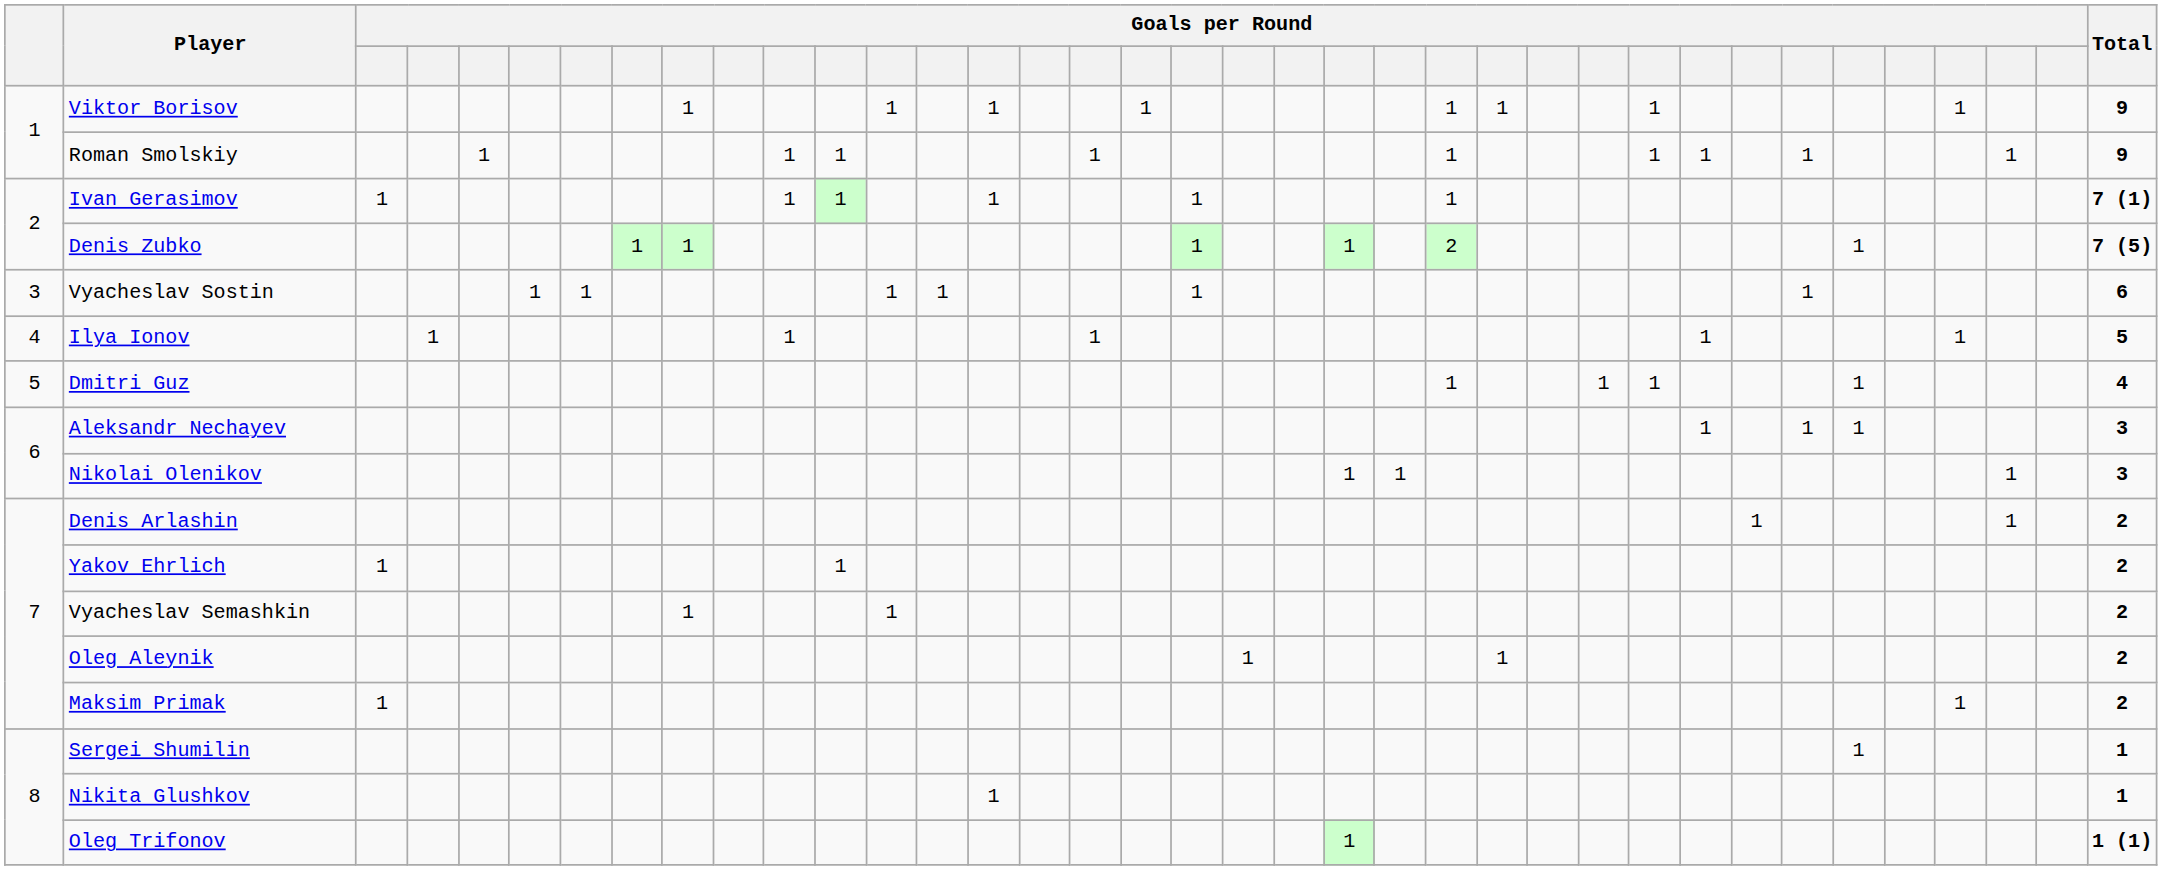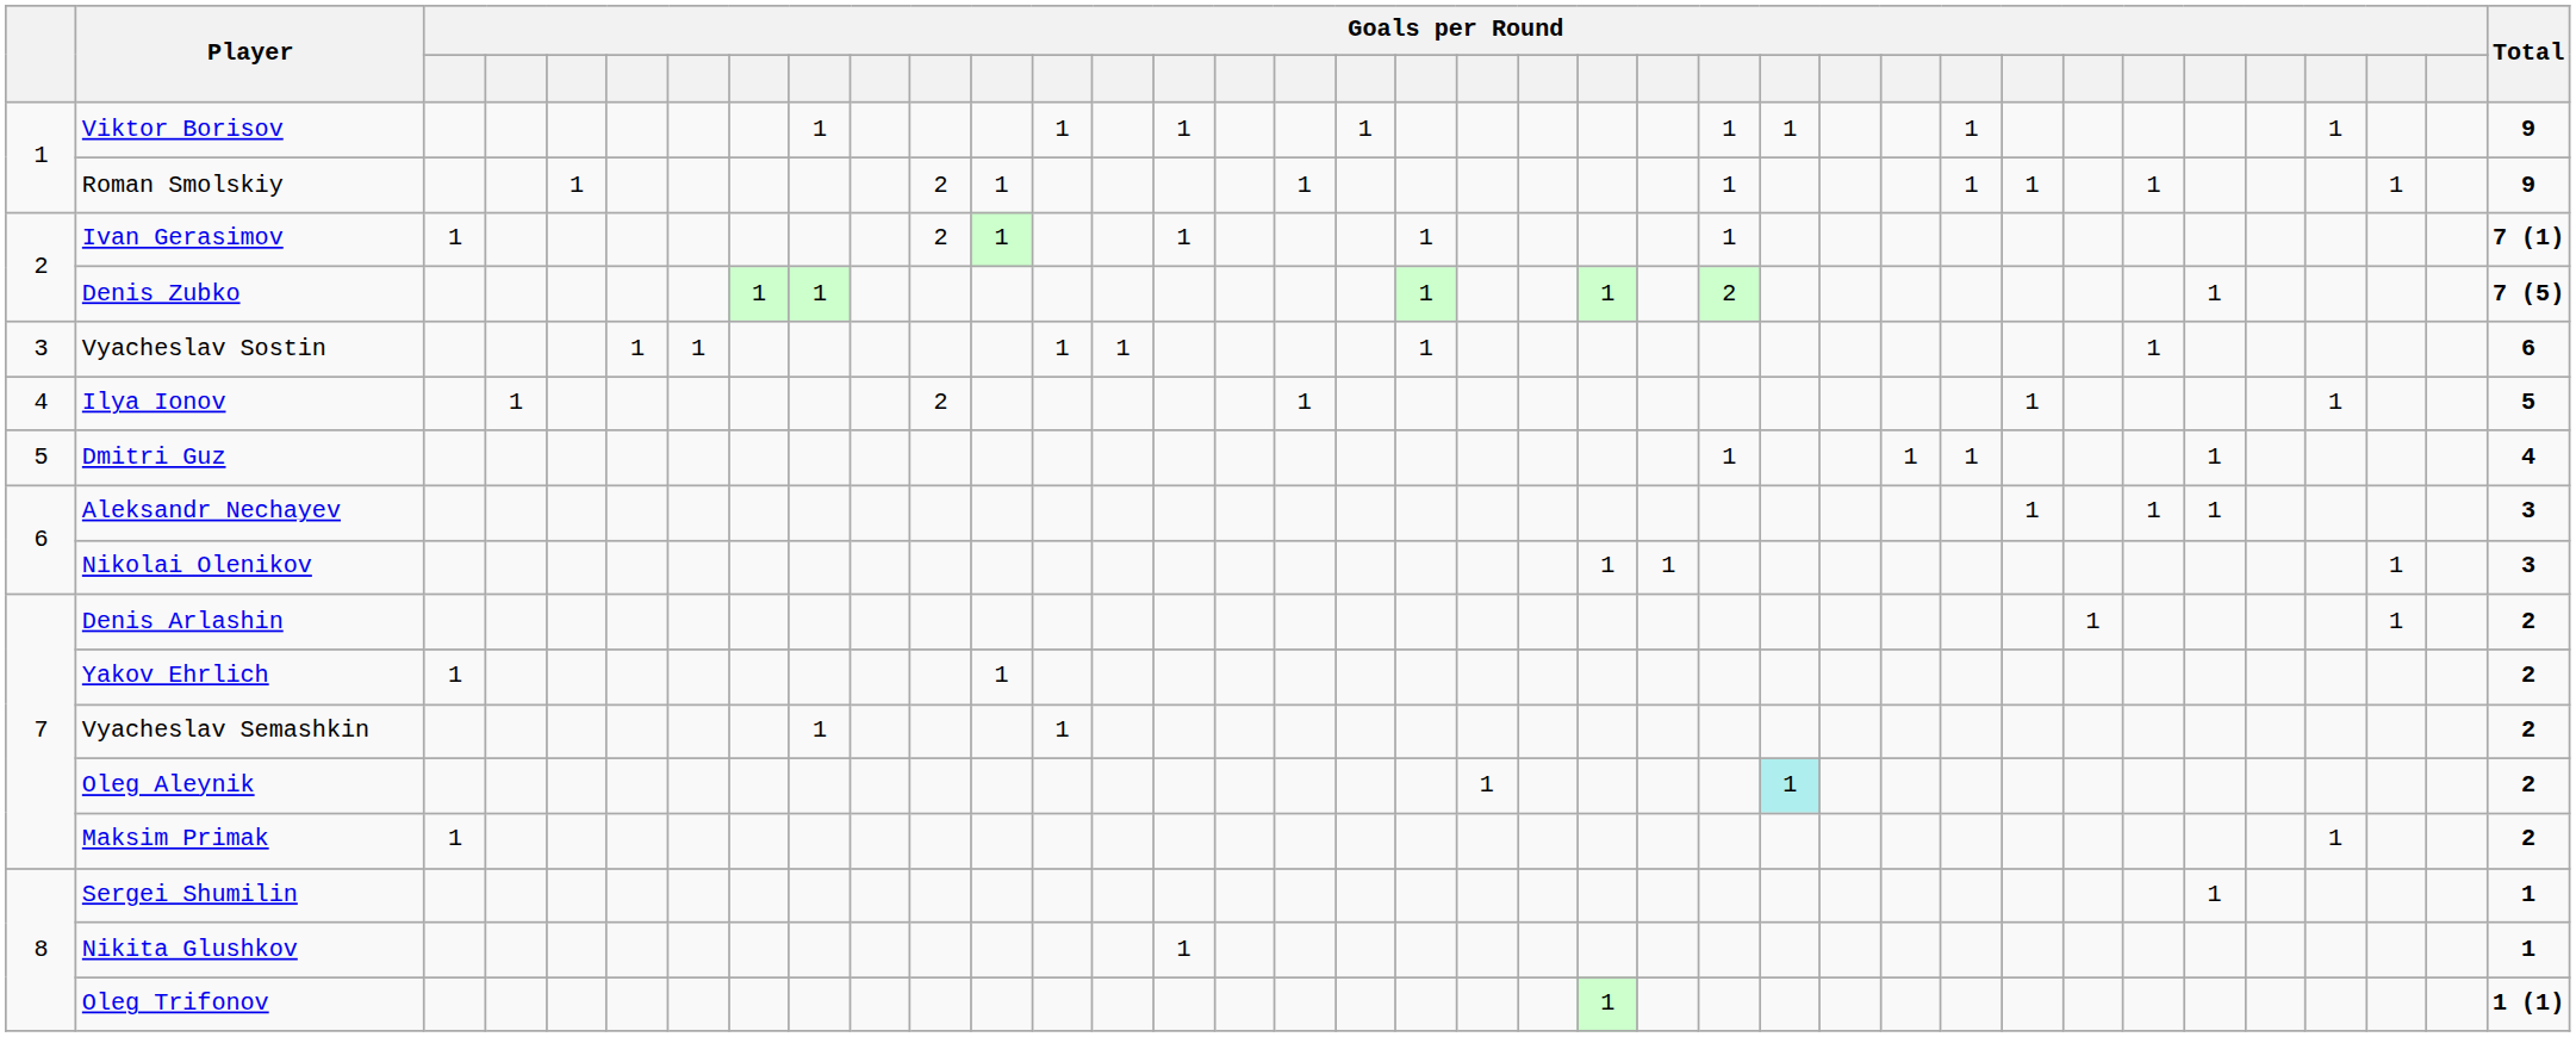 <table class="wikitable" style="text-align:center; line-height: 90%; font-size:90%;">
 <tr>
 <th rowspan=2 width=30></th>
 <th rowspan=2 width=170>Player</th>
 <th colspan=34 height=18>Goals per Round</th>
 <th rowspan=2 colspan=2 height=18 width=40>Total</th>
 </tr>
 <tr>
 <th width=25 height=18></th>
 <th width=25></th>
 <th width=25></th>
 <th width=25></th>
 <th width=25></th>
 <th width=25></th>
 <th width=25></th>
 <th width=25></th>
 <th width=25></th>
 <th width=25></th>
 <th width=25></th>
 <th width=25></th>
 <th width=25></th>
 <th width=25></th>
 <th width=25></th>
 <th width=25></th>
 <th width=25></th>
 <th width=25></th>
 <th width=25></th>
 <th width=25></th>
 <th width=25></th>
 <th width=25></th>
 <th width=25></th>
 <th width=25></th>
 <th width=25></th>
 <th width=25></th>
 <th width=25></th>
 <th width=25></th>
 <th width=25></th>
 <th width=25></th>
 <th width=25></th>
 <th width=25></th>
 <th width=25></th>
 <th width=25></th>
 </tr>
 <tr>
 <td rowspan=2>1</td>
 <td align=left height=21> <a href='#'>Viktor Borisov</a></td>
 <td></td>
 <td></td>
 <td></td>
 <td></td>
 <td></td>
 <td></td>
 <td>1</td>
 <td></td>
 <td></td>
 <td></td>
 <td>1</td>
 <td></td>
 <td>1</td>
 <td></td>
 <td></td>
 <td>1</td>
 <td></td>
 <td></td>
 <td></td>
 <td></td>
 <td></td>
 <td>1</td>
 <td>1</td>
 <td></td>
 <td></td>
 <td>1</td>
 <td></td>
 <td></td>
 <td></td>
 <td></td>
 <td></td>
 <td>1</td>
 <td></td>
 <td></td>
 <td><strong>9</strong></td>
 </tr>
 <tr>
 <td align=left height=21> Roman Smolskiy</td>
 <td></td>
 <td></td>
 <td>1</td>
 <td></td>
 <td></td>
 <td></td>
 <td></td>
 <td></td>
-<td>1</td>
+<td>2</td>
 <td>1</td>
 <td></td>
 <td></td>
 <td></td>
 <td></td>
 <td>1</td>
 <td></td>
 <td></td>
 <td></td>
 <td></td>
 <td></td>
 <td></td>
 <td>1</td>
 <td></td>
 <td></td>
 <td></td>
 <td>1</td>
 <td>1</td>
 <td></td>
 <td>1</td>
 <td></td>
 <td></td>
 <td></td>
 <td>1</td>
 <td></td>
 <td><strong>9</strong></td>
 </tr>
 <tr>
 <td rowspan=2>2</td>
 <td align=left height=21> <a href='#'>Ivan Gerasimov</a></td>
 <td>1</td>
 <td></td>
 <td></td>
 <td></td>
 <td></td>
 <td></td>
 <td></td>
 <td></td>
-<td>1</td>
+<td>2</td>
 <td bgcolor=#CCFFCC>1</td>
 <td></td>
 <td></td>
 <td>1</td>
 <td></td>
 <td></td>
 <td></td>
 <td>1</td>
 <td></td>
 <td></td>
 <td></td>
 <td></td>
 <td>1</td>
 <td></td>
 <td></td>
 <td></td>
 <td></td>
 <td></td>
 <td></td>
 <td></td>
 <td></td>
 <td></td>
 <td></td>
 <td></td>
 <td></td>
 <td><strong>7 (1)</strong></td>
 </tr>
 <tr>
 <td align=left height=21> <a href='#'>Denis Zubko</a></td>
 <td></td>
 <td></td>
 <td></td>
 <td></td>
 <td></td>
 <td bgcolor=#CCFFCC>1</td>
 <td bgcolor=#CCFFCC>1</td>
 <td></td>
 <td></td>
 <td></td>
 <td></td>
 <td></td>
 <td></td>
 <td></td>
 <td></td>
 <td></td>
 <td bgcolor=#CCFFCC>1</td>
 <td></td>
 <td></td>
 <td bgcolor=#CCFFCC>1</td>
 <td></td>
 <td bgcolor=#CCFFCC>2</td>
 <td></td>
 <td></td>
 <td></td>
 <td></td>
 <td></td>
 <td></td>
 <td></td>
 <td>1</td>
 <td></td>
 <td></td>
 <td></td>
 <td></td>
 <td><strong>7 (5)</strong></td>
 </tr>
 <tr>
 <td>3</td>
 <td align=left height=21> Vyacheslav Sostin</td>
 <td></td>
 <td></td>
 <td></td>
 <td>1</td>
 <td>1</td>
 <td></td>
 <td></td>
 <td></td>
 <td></td>
 <td></td>
 <td>1</td>
 <td>1</td>
 <td></td>
 <td></td>
 <td></td>
 <td></td>
 <td>1</td>
 <td></td>
 <td></td>
 <td></td>
 <td></td>
 <td></td>
 <td></td>
 <td></td>
 <td></td>
 <td></td>
 <td></td>
 <td></td>
 <td>1</td>
 <td></td>
 <td></td>
 <td></td>
 <td></td>
 <td></td>
 <td><strong>6</strong></td>
 </tr>
 <tr>
 <td>4</td>
 <td align=left height=21> <a href='#'>Ilya Ionov</a></td>
 <td></td>
 <td>1</td>
 <td></td>
 <td></td>
 <td></td>
 <td></td>
 <td></td>
 <td></td>
-<td>1</td>
+<td>2</td>
 <td></td>
 <td></td>
 <td></td>
 <td></td>
 <td></td>
 <td>1</td>
 <td></td>
 <td></td>
 <td></td>
 <td></td>
 <td></td>
 <td></td>
 <td></td>
 <td></td>
 <td></td>
 <td></td>
 <td></td>
 <td>1</td>
 <td></td>
 <td></td>
 <td></td>
 <td></td>
 <td>1</td>
 <td></td>
 <td></td>
 <td><strong>5</strong></td>
 </tr>
 <tr>
 <td>5</td>
 <td align=left height=21> <a href='#'>Dmitri Guz</a></td>
 <td></td>
 <td></td>
 <td></td>
 <td></td>
 <td></td>
 <td></td>
 <td></td>
 <td></td>
 <td></td>
 <td></td>
 <td></td>
 <td></td>
 <td></td>
 <td></td>
 <td></td>
 <td></td>
 <td></td>
 <td></td>
 <td></td>
 <td></td>
 <td></td>
 <td>1</td>
 <td></td>
 <td></td>
 <td>1</td>
 <td>1</td>
 <td></td>
 <td></td>
 <td></td>
 <td>1</td>
 <td></td>
 <td></td>
 <td></td>
 <td></td>
 <td><strong>4</strong></td>
 </tr>
 <tr>
 <td rowspan=2>6</td>
 <td align=left height=21> <a href='#'>Aleksandr Nechayev</a></td>
 <td></td>
 <td></td>
 <td></td>
 <td></td>
 <td></td>
 <td></td>
 <td></td>
 <td></td>
 <td></td>
 <td></td>
 <td></td>
 <td></td>
 <td></td>
 <td></td>
 <td></td>
 <td></td>
 <td></td>
 <td></td>
 <td></td>
 <td></td>
 <td></td>
 <td></td>
 <td></td>
 <td></td>
 <td></td>
 <td></td>
 <td>1</td>
 <td></td>
 <td>1</td>
 <td>1</td>
 <td></td>
 <td></td>
 <td></td>
 <td></td>
 <td><strong>3</strong></td>
 </tr>
 <tr>
 <td align=left height=21> <a href='#'>Nikolai Olenikov</a></td>
 <td></td>
 <td></td>
 <td></td>
 <td></td>
 <td></td>
 <td></td>
 <td></td>
 <td></td>
 <td></td>
 <td></td>
 <td></td>
 <td></td>
 <td></td>
 <td></td>
 <td></td>
 <td></td>
 <td></td>
 <td></td>
 <td></td>
 <td>1</td>
 <td>1</td>
 <td></td>
 <td></td>
 <td></td>
 <td></td>
 <td></td>
 <td></td>
 <td></td>
 <td></td>
 <td></td>
 <td></td>
 <td></td>
 <td>1</td>
 <td></td>
 <td><strong>3</strong></td>
 </tr>
 <tr>
 <td rowspan=5>7</td>
 <td align=left height=21> <a href='#'>Denis Arlashin</a></td>
 <td></td>
 <td></td>
 <td></td>
 <td></td>
 <td></td>
 <td></td>
 <td></td>
 <td></td>
 <td></td>
 <td></td>
 <td></td>
 <td></td>
 <td></td>
 <td></td>
 <td></td>
 <td></td>
 <td></td>
 <td></td>
 <td></td>
 <td></td>
 <td></td>
 <td></td>
 <td></td>
 <td></td>
 <td></td>
 <td></td>
 <td></td>
 <td>1</td>
 <td></td>
 <td></td>
 <td></td>
 <td></td>
 <td>1</td>
 <td></td>
 <td><strong>2</strong></td>
 </tr>
 <tr>
 <td align=left height=21> <a href='#'>Yakov Ehrlich</a></td>
 <td>1</td>
 <td></td>
 <td></td>
 <td></td>
 <td></td>
 <td></td>
 <td></td>
 <td></td>
 <td></td>
 <td>1</td>
 <td></td>
 <td></td>
 <td></td>
 <td></td>
 <td></td>
 <td></td>
 <td></td>
 <td></td>
 <td></td>
 <td></td>
 <td></td>
 <td></td>
 <td></td>
 <td></td>
 <td></td>
 <td></td>
 <td></td>
 <td></td>
 <td></td>
 <td></td>
 <td></td>
 <td></td>
 <td></td>
 <td></td>
 <td><strong>2</strong></td>
 </tr>
 <tr>
 <td align=left height=21> Vyacheslav Semashkin</td>
 <td></td>
 <td></td>
 <td></td>
 <td></td>
 <td></td>
 <td></td>
 <td>1</td>
 <td></td>
 <td></td>
 <td></td>
 <td>1</td>
 <td></td>
 <td></td>
 <td></td>
 <td></td>
 <td></td>
 <td></td>
 <td></td>
 <td></td>
 <td></td>
 <td></td>
 <td></td>
 <td></td>
 <td></td>
 <td></td>
 <td></td>
 <td></td>
 <td></td>
 <td></td>
 <td></td>
 <td></td>
 <td></td>
 <td></td>
 <td></td>
 <td><strong>2</strong></td>
 </tr>
 <tr>
 <td align=left height=21> <a href='#'>Oleg Aleynik</a></td>
 <td></td>
 <td></td>
 <td></td>
 <td></td>
 <td></td>
 <td></td>
 <td></td>
 <td></td>
 <td></td>
 <td></td>
 <td></td>
 <td></td>
 <td></td>
 <td></td>
 <td></td>
 <td></td>
 <td></td>
 <td>1</td>
 <td></td>
 <td></td>
 <td></td>
 <td></td>
-<td>1</td>
+<td style="background: paleturquoise;">1</td>
 <td></td>
 <td></td>
 <td></td>
 <td></td>
 <td></td>
 <td></td>
 <td></td>
 <td></td>
 <td></td>
 <td></td>
 <td></td>
 <td><strong>2</strong></td>
 </tr>
 <tr>
 <td align=left height=21> <a href='#'>Maksim Primak</a></td>
 <td>1</td>
 <td></td>
 <td></td>
 <td></td>
 <td></td>
 <td></td>
 <td></td>
 <td></td>
 <td></td>
 <td></td>
 <td></td>
 <td></td>
 <td></td>
 <td></td>
 <td></td>
 <td></td>
 <td></td>
 <td></td>
 <td></td>
 <td></td>
 <td></td>
 <td></td>
 <td></td>
 <td></td>
 <td></td>
 <td></td>
 <td></td>
 <td></td>
 <td></td>
 <td></td>
 <td></td>
 <td>1</td>
 <td></td>
 <td></td>
 <td><strong>2</strong></td>
 </tr>
 <tr>
 <td rowspan=3>8</td>
 <td align=left height=21> <a href='#'>Sergei Shumilin</a></td>
 <td></td>
 <td></td>
 <td></td>
 <td></td>
 <td></td>
 <td></td>
 <td></td>
 <td></td>
 <td></td>
 <td></td>
 <td></td>
 <td></td>
 <td></td>
 <td></td>
 <td></td>
 <td></td>
 <td></td>
 <td></td>
 <td></td>
 <td></td>
 <td></td>
 <td></td>
 <td></td>
 <td></td>
 <td></td>
 <td></td>
 <td></td>
 <td></td>
 <td></td>
 <td>1</td>
 <td></td>
 <td></td>
 <td></td>
 <td></td>
 <td><strong>1</strong></td>
 </tr>
 <tr>
 <td align=left height=21> <a href='#'>Nikita Glushkov</a></td>
 <td></td>
 <td></td>
 <td></td>
 <td></td>
 <td></td>
 <td></td>
 <td></td>
 <td></td>
 <td></td>
 <td></td>
 <td></td>
 <td></td>
 <td>1</td>
 <td></td>
 <td></td>
 <td></td>
 <td></td>
 <td></td>
 <td></td>
 <td></td>
 <td></td>
 <td></td>
 <td></td>
 <td></td>
 <td></td>
 <td></td>
 <td></td>
 <td></td>
 <td></td>
 <td></td>
 <td></td>
 <td></td>
 <td></td>
 <td></td>
 <td><strong>1</strong></td>
 </tr>
 <tr>
 <td align=left height=21> <a href='#'>Oleg Trifonov</a></td>
 <td></td>
 <td></td>
 <td></td>
 <td></td>
 <td></td>
 <td></td>
 <td></td>
 <td></td>
 <td></td>
 <td></td>
 <td></td>
 <td></td>
 <td></td>
 <td></td>
 <td></td>
 <td></td>
 <td></td>
 <td></td>
 <td></td>
 <td bgcolor=#CCFFCC>1</td>
 <td></td>
 <td></td>
 <td></td>
 <td></td>
 <td></td>
 <td></td>
 <td></td>
 <td></td>
 <td></td>
 <td></td>
 <td></td>
 <td></td>
 <td></td>
 <td></td>
 <td><strong>1 (1)</strong></td>
 </tr>
 </table>
